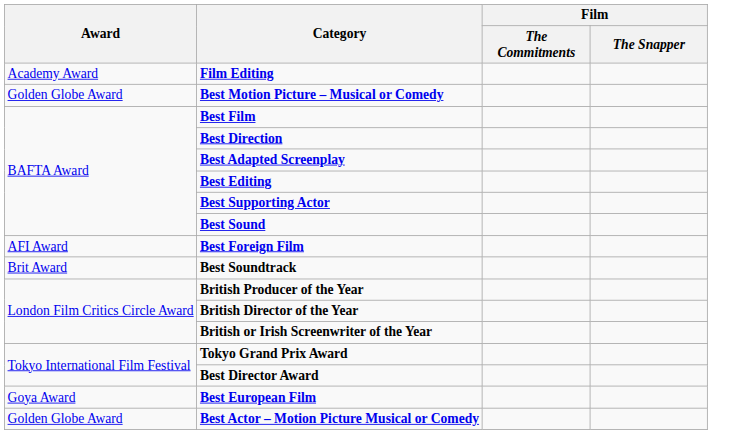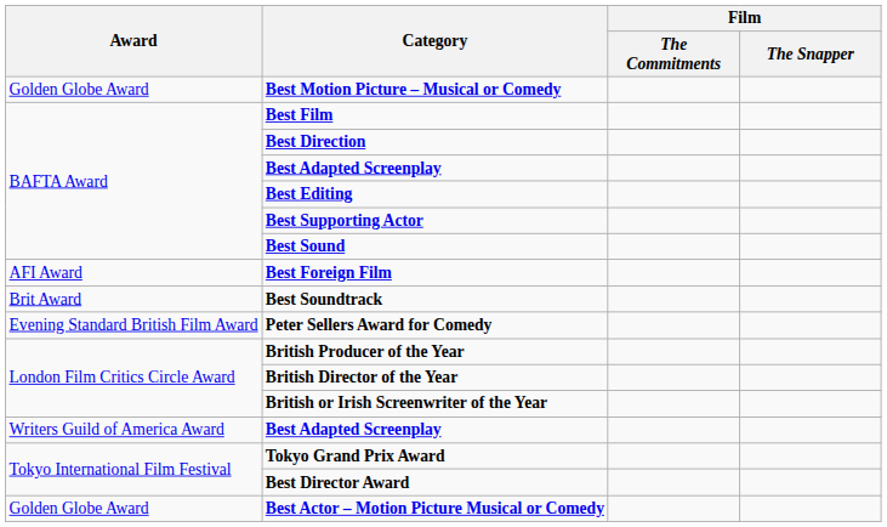 <table class="wikitable sortable" style="margin:left;">
 <tr>
 <th rowspan="2">Award</th>
 <th rowspan="2">Category</th>
 <th colspan="2">Film</th>
 </tr>
 <tr>
 <th style="width:120px;"><em>The Commitments</em></th>
 <th style="width:130px;"><em>The Snapper</em></th>
-</tr>
-<tr>
-<td><a href='#'>Academy Award</a></td>
-<td><strong><a href='#'>Film Editing</a></strong></td>
-<td></td>
-<td></td>
 </tr>
 <tr>
 <td><a href='#'>Golden Globe Award</a></td>
 <td><strong><a href='#'>Best Motion Picture – Musical or Comedy</a></strong></td>
 <td></td>
 <td></td>
 </tr>
 <tr>
 <td rowspan="6"><a href='#'>BAFTA Award</a></td>
 <td><strong><a href='#'>Best Film</a></strong></td>
 <td></td>
 <td></td>
 </tr>
 <tr>
 <td><strong><a href='#'>Best Direction</a></strong></td>
 <td></td>
 <td></td>
 </tr>
 <tr>
 <td><strong><a href='#'>Best Adapted Screenplay</a></strong></td>
 <td></td>
 <td></td>
 </tr>
 <tr>
 <td><strong><a href='#'>Best Editing</a></strong></td>
 <td></td>
 <td></td>
 </tr>
 <tr>
 <td><strong><a href='#'>Best Supporting Actor</a></strong></td>
 <td></td>
 <td></td>
 </tr>
 <tr>
 <td><strong><a href='#'>Best Sound</a></strong></td>
 <td></td>
 <td></td>
 </tr>
 <tr>
 <td><a href='#'>AFI Award</a></td>
 <td><strong><a href='#'>Best Foreign Film</a></strong></td>
 <td></td>
 <td></td>
 </tr>
 <tr>
 <td><a href='#'>Brit Award</a></td>
 <td><strong>Best Soundtrack</strong></td>
 <td></td>
 <td></td>
 </tr>
 <tr>
+<td><a href='#'>Evening Standard British Film Award</a></td>
+<td><strong>Peter Sellers Award for Comedy</strong></td>
+<td></td>
+<td></td>
+</tr>
+<tr>
 <td rowspan="3"><a href='#'>London Film Critics Circle Award</a></td>
 <td><strong>British Producer of the Year</strong></td>
 <td></td>
 <td></td>
 </tr>
 <tr>
 <td><strong>British Director of the Year</strong></td>
 <td></td>
 <td></td>
 </tr>
 <tr>
 <td><strong>British or Irish Screenwriter of the Year</strong></td>
 <td></td>
 <td></td>
 </tr>
 <tr>
+<td><a href='#'>Writers Guild of America Award</a></td>
+<td><strong><a href='#'>Best Adapted Screenplay</a></strong></td>
+<td></td>
+<td></td>
+</tr>
+<tr>
 <td rowspan="2"><a href='#'>Tokyo International Film Festival</a></td>
 <td><strong>Tokyo Grand Prix Award</strong></td>
 <td></td>
 <td></td>
 </tr>
 <tr>
 <td><strong>Best Director Award</strong></td>
 <td></td>
 <td></td>
 </tr>
 <tr>
-<td><a href='#'>Goya Award</a></td>
-<td><strong><a href='#'>Best European Film</a></strong></td>
-<td></td>
-<td></td>
-</tr>
-<tr>
 <td><a href='#'>Golden Globe Award</a></td>
 <td><strong><a href='#'>Best Actor – Motion Picture Musical or Comedy</a></strong></td>
 <td></td>
 <td></td>
 </tr>
 </table>
